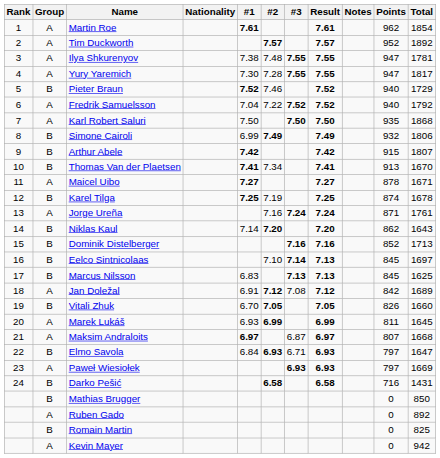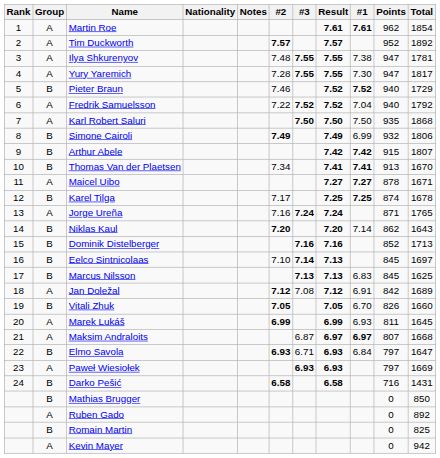 <table class="wikitable sortable" style="text-align:center">
 <tr>
 <th>Rank</th>
 <th>Group</th>
 <th>Name</th>
 <th>Nationality</th>
-<th>#1</th>
+<th>Notes</th>
 <th>#2</th>
 <th>#3</th>
 <th>Result</th>
-<th>Notes</th>
+<th>#1</th>
 <th>Points</th>
 <th>Total</th>
 </tr>
 <tr>
 <td>1</td>
 <td>A</td>
 <td align=left><a href='#'>Martin Roe</a></td>
 <td align=left></td>
-<td><strong>7.61</strong></td>
+<td></td>
 <td></td>
 <td></td>
 <td><strong>7.61</strong></td>
-<td></td>
+<td><strong>7.61</strong></td>
 <td>962</td>
 <td>1854</td>
 </tr>
 <tr>
 <td>2</td>
 <td>A</td>
 <td align=left><a href='#'>Tim Duckworth</a></td>
 <td align=left></td>
 <td></td>
 <td><strong>7.57</strong></td>
 <td></td>
 <td><strong>7.57</strong></td>
 <td></td>
 <td>952</td>
 <td>1892</td>
 </tr>
 <tr>
 <td>3</td>
 <td>A</td>
 <td align=left><a href='#'>Ilya Shkurenyov</a></td>
 <td align=left></td>
-<td>7.38</td>
+<td></td>
 <td>7.48</td>
 <td><strong>7.55</strong></td>
 <td><strong>7.55</strong></td>
-<td></td>
+<td>7.38</td>
 <td>947</td>
 <td>1781</td>
 </tr>
 <tr>
 <td>4</td>
 <td>A</td>
 <td align=left><a href='#'>Yury Yaremich</a></td>
 <td align=left></td>
-<td>7.30</td>
+<td></td>
 <td>7.28</td>
 <td><strong>7.55</strong></td>
 <td><strong>7.55</strong></td>
-<td></td>
+<td>7.30</td>
 <td>947</td>
 <td>1817</td>
 </tr>
 <tr>
 <td>5</td>
 <td>B</td>
 <td align=left><a href='#'>Pieter Braun</a></td>
 <td align=left></td>
-<td><strong>7.52</strong></td>
+<td></td>
 <td>7.46</td>
 <td></td>
 <td><strong>7.52</strong></td>
-<td></td>
+<td><strong>7.52</strong></td>
 <td>940</td>
 <td>1729</td>
 </tr>
 <tr>
 <td>6</td>
 <td>A</td>
 <td align=left><a href='#'>Fredrik Samuelsson</a></td>
 <td align=left></td>
-<td>7.04</td>
+<td></td>
 <td>7.22</td>
 <td><strong>7.52</strong></td>
 <td><strong>7.52</strong></td>
-<td></td>
+<td>7.04</td>
 <td>940</td>
 <td>1792</td>
 </tr>
 <tr>
 <td>7</td>
 <td>A</td>
 <td align=left><a href='#'>Karl Robert Saluri</a></td>
 <td align=left></td>
-<td>7.50</td>
+<td></td>
 <td></td>
 <td><strong>7.50</strong></td>
 <td><strong>7.50</strong></td>
-<td></td>
+<td>7.50</td>
 <td>935</td>
 <td>1868</td>
 </tr>
 <tr>
 <td>8</td>
 <td>B</td>
 <td align=left><a href='#'>Simone Cairoli</a></td>
 <td align=left></td>
-<td>6.99</td>
+<td></td>
 <td><strong>7.49</strong></td>
 <td></td>
 <td><strong>7.49</strong></td>
-<td></td>
+<td>6.99</td>
 <td>932</td>
 <td>1806</td>
 </tr>
 <tr>
 <td>9</td>
 <td>B</td>
 <td align=left><a href='#'>Arthur Abele</a></td>
 <td align=left></td>
-<td><strong>7.42</strong></td>
+<td></td>
 <td></td>
 <td></td>
 <td><strong>7.42</strong></td>
-<td></td>
+<td><strong>7.42</strong></td>
 <td>915</td>
 <td>1807</td>
 </tr>
 <tr>
 <td>10</td>
 <td>B</td>
 <td align=left><a href='#'>Thomas Van der Plaetsen</a></td>
 <td align=left></td>
-<td><strong>7.41</strong></td>
+<td></td>
 <td>7.34</td>
 <td></td>
 <td><strong>7.41</strong></td>
-<td></td>
+<td><strong>7.41</strong></td>
 <td>913</td>
 <td>1670</td>
 </tr>
 <tr>
 <td>11</td>
 <td>A</td>
 <td align=left><a href='#'>Maicel Uibo</a></td>
 <td align=left></td>
-<td><strong>7.27</strong></td>
+<td></td>
 <td></td>
 <td></td>
 <td><strong>7.27</strong></td>
-<td></td>
+<td><strong>7.27</strong></td>
 <td>878</td>
 <td>1671</td>
 </tr>
 <tr>
 <td>12</td>
 <td>B</td>
 <td align=left><a href='#'>Karel Tilga</a></td>
 <td align=left></td>
-<td><strong>7.25</strong></td>
-<td>7.19</td>
+<td></td>
+<td>7.17</td>
 <td></td>
 <td><strong>7.25</strong></td>
-<td></td>
+<td><strong>7.25</strong></td>
 <td>874</td>
 <td>1678</td>
 </tr>
 <tr>
 <td>13</td>
 <td>A</td>
 <td align=left><a href='#'>Jorge Ureña</a></td>
 <td align=left></td>
 <td></td>
 <td>7.16</td>
 <td><strong>7.24</strong></td>
 <td><strong>7.24</strong></td>
 <td></td>
 <td>871</td>
-<td>1761</td>
+<td>1765</td>
 </tr>
 <tr>
 <td>14</td>
 <td>B</td>
 <td align=left><a href='#'>Niklas Kaul</a></td>
 <td align=left></td>
-<td>7.14</td>
+<td></td>
 <td><strong>7.20</strong></td>
 <td></td>
 <td><strong>7.20</strong></td>
-<td></td>
+<td>7.14</td>
 <td>862</td>
 <td>1643</td>
 </tr>
 <tr>
 <td>15</td>
 <td>B</td>
 <td align=left><a href='#'>Dominik Distelberger</a></td>
 <td align=left></td>
 <td></td>
 <td></td>
 <td><strong>7.16</strong></td>
 <td><strong>7.16</strong></td>
 <td></td>
 <td>852</td>
 <td>1713</td>
 </tr>
 <tr>
 <td>16</td>
 <td>B</td>
 <td align=left><a href='#'>Eelco Sintnicolaas</a></td>
 <td align=left></td>
 <td></td>
 <td>7.10</td>
 <td><strong>7.14</strong></td>
 <td><strong>7.13</strong></td>
 <td></td>
 <td>845</td>
 <td>1697</td>
 </tr>
 <tr>
 <td>17</td>
 <td>B</td>
 <td align=left><a href='#'>Marcus Nilsson</a></td>
 <td align=left></td>
-<td>6.83</td>
+<td></td>
 <td></td>
 <td><strong>7.13</strong></td>
 <td><strong>7.13</strong></td>
-<td></td>
+<td>6.83</td>
 <td>845</td>
 <td>1625</td>
 </tr>
 <tr>
 <td>18</td>
 <td>A</td>
 <td align=left><a href='#'>Jan Doležal</a></td>
 <td align=left></td>
-<td>6.91</td>
+<td></td>
 <td><strong>7.12</strong></td>
 <td>7.08</td>
 <td><strong>7.12</strong></td>
-<td></td>
+<td>6.91</td>
 <td>842</td>
 <td>1689</td>
 </tr>
 <tr>
 <td>19</td>
 <td>B</td>
 <td align=left><a href='#'>Vitali Zhuk</a></td>
 <td align=left></td>
-<td>6.70</td>
+<td></td>
 <td><strong>7.05</strong></td>
 <td></td>
 <td><strong>7.05</strong></td>
-<td></td>
+<td>6.70</td>
 <td>826</td>
 <td>1660</td>
 </tr>
 <tr>
 <td>20</td>
 <td>A</td>
 <td align=left><a href='#'>Marek Lukáš</a></td>
 <td align=left></td>
-<td>6.93</td>
+<td></td>
 <td><strong>6.99</strong></td>
 <td></td>
 <td><strong>6.99</strong></td>
-<td></td>
+<td>6.93</td>
 <td>811</td>
 <td>1645</td>
 </tr>
 <tr>
 <td>21</td>
 <td>A</td>
 <td align=left><a href='#'>Maksim Andraloits</a></td>
 <td align=left></td>
-<td><strong>6.97</strong></td>
+<td></td>
 <td></td>
 <td>6.87</td>
 <td><strong>6.97</strong></td>
-<td></td>
+<td><strong>6.97</strong></td>
 <td>807</td>
 <td>1668</td>
 </tr>
 <tr>
 <td>22</td>
 <td>B</td>
 <td align=left><a href='#'>Elmo Savola</a></td>
 <td align=left></td>
-<td>6.84</td>
+<td></td>
 <td><strong>6.93</strong></td>
 <td>6.71</td>
 <td><strong>6.93</strong></td>
-<td></td>
+<td>6.84</td>
 <td>797</td>
 <td>1647</td>
 </tr>
 <tr>
 <td>23</td>
 <td>A</td>
 <td align=left><a href='#'>Paweł Wiesiołek</a></td>
 <td align=left></td>
 <td></td>
 <td></td>
 <td><strong>6.93</strong></td>
 <td><strong>6.93</strong></td>
 <td></td>
 <td>797</td>
 <td>1669</td>
 </tr>
 <tr>
 <td>24</td>
 <td>B</td>
 <td align=left><a href='#'>Darko Pešić</a></td>
 <td align=left></td>
 <td></td>
 <td><strong>6.58</strong></td>
 <td></td>
 <td><strong>6.58</strong></td>
 <td></td>
 <td>716</td>
 <td>1431</td>
 </tr>
 <tr>
 <td></td>
 <td>B</td>
 <td align=left><a href='#'>Mathias Brugger</a></td>
 <td align=left></td>
 <td></td>
 <td></td>
 <td></td>
 <td><strong></strong></td>
 <td></td>
 <td>0</td>
 <td>850</td>
 </tr>
 <tr>
 <td></td>
 <td>A</td>
 <td align=left><a href='#'>Ruben Gado</a></td>
 <td align=left></td>
 <td></td>
 <td></td>
 <td></td>
 <td><strong></strong></td>
 <td></td>
 <td>0</td>
 <td>892</td>
 </tr>
 <tr>
 <td></td>
 <td>B</td>
 <td align=left><a href='#'>Romain Martin</a></td>
 <td align=left></td>
 <td></td>
 <td></td>
 <td></td>
 <td><strong></strong></td>
 <td></td>
 <td>0</td>
 <td>825</td>
 </tr>
 <tr>
 <td></td>
 <td>A</td>
 <td align=left><a href='#'>Kevin Mayer</a></td>
 <td align=left></td>
 <td></td>
 <td></td>
 <td></td>
 <td><strong></strong></td>
 <td></td>
 <td>0</td>
 <td>942</td>
 </tr>
 </table>
